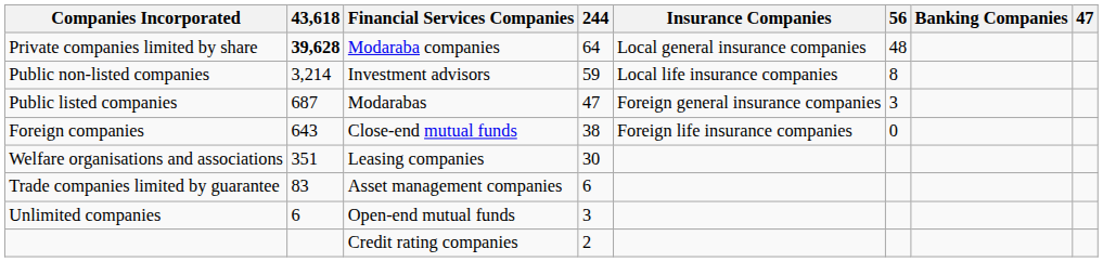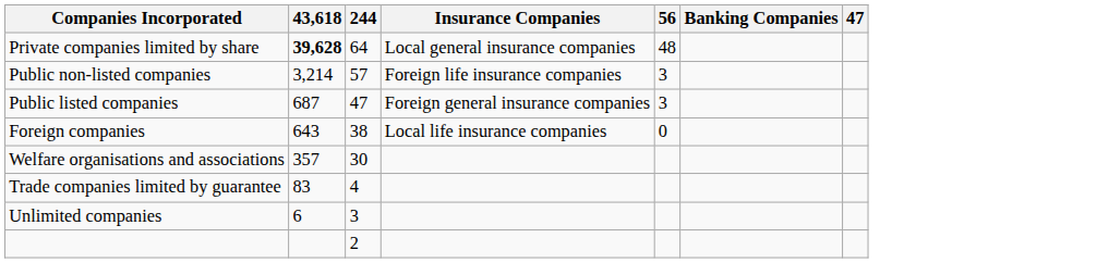 <table class="wikitable">
 <tr>
 <th>Companies Incorporated</th>
 <th>43,618</th>
-<th>Financial Services Companies</th>
 <th>244</th>
 <th>Insurance Companies</th>
 <th>56</th>
 <th>Banking Companies</th>
 <th>47</th>
 </tr>
 <tr>
 <td>Private companies limited by share</td>
 <td><strong>39,628</strong></td>
-<td><a href='#'>Modaraba</a> companies</td>
 <td>64</td>
 <td>Local general insurance companies</td>
 <td>48</td>
 <td></td>
 <td></td>
 </tr>
 <tr>
 <td>Public non-listed companies</td>
 <td>3,214</td>
-<td>Investment advisors</td>
-<td>59</td>
-<td>Local life insurance companies</td>
-<td>8</td>
+<td>57</td>
+<td>Foreign life insurance companies</td>
+<td>3</td>
 <td></td>
 <td></td>
 </tr>
 <tr>
 <td>Public listed companies</td>
 <td>687</td>
-<td>Modarabas</td>
 <td>47</td>
 <td>Foreign general insurance companies</td>
 <td>3</td>
 <td></td>
 <td></td>
 </tr>
 <tr>
 <td>Foreign companies</td>
 <td>643</td>
-<td>Close-end <a href='#'>mutual funds</a></td>
 <td>38</td>
-<td>Foreign life insurance companies</td>
+<td>Local life insurance companies</td>
 <td>0</td>
 <td></td>
 <td></td>
 </tr>
 <tr>
 <td>Welfare organisations and associations</td>
-<td>351</td>
-<td>Leasing companies</td>
+<td>357</td>
 <td>30</td>
 <td></td>
 <td></td>
 <td></td>
 <td></td>
 </tr>
 <tr>
 <td>Trade companies limited by guarantee</td>
 <td>83</td>
-<td>Asset management companies</td>
-<td>6</td>
+<td>4</td>
 <td></td>
 <td></td>
 <td></td>
 <td></td>
 </tr>
 <tr>
 <td>Unlimited companies</td>
 <td>6</td>
-<td>Open-end mutual funds</td>
 <td>3</td>
 <td></td>
 <td></td>
 <td></td>
 <td></td>
 </tr>
 <tr>
 <td></td>
 <td></td>
-<td>Credit rating companies</td>
 <td>2</td>
 <td></td>
 <td></td>
 <td></td>
 <td></td>
 </tr>
 </table>
